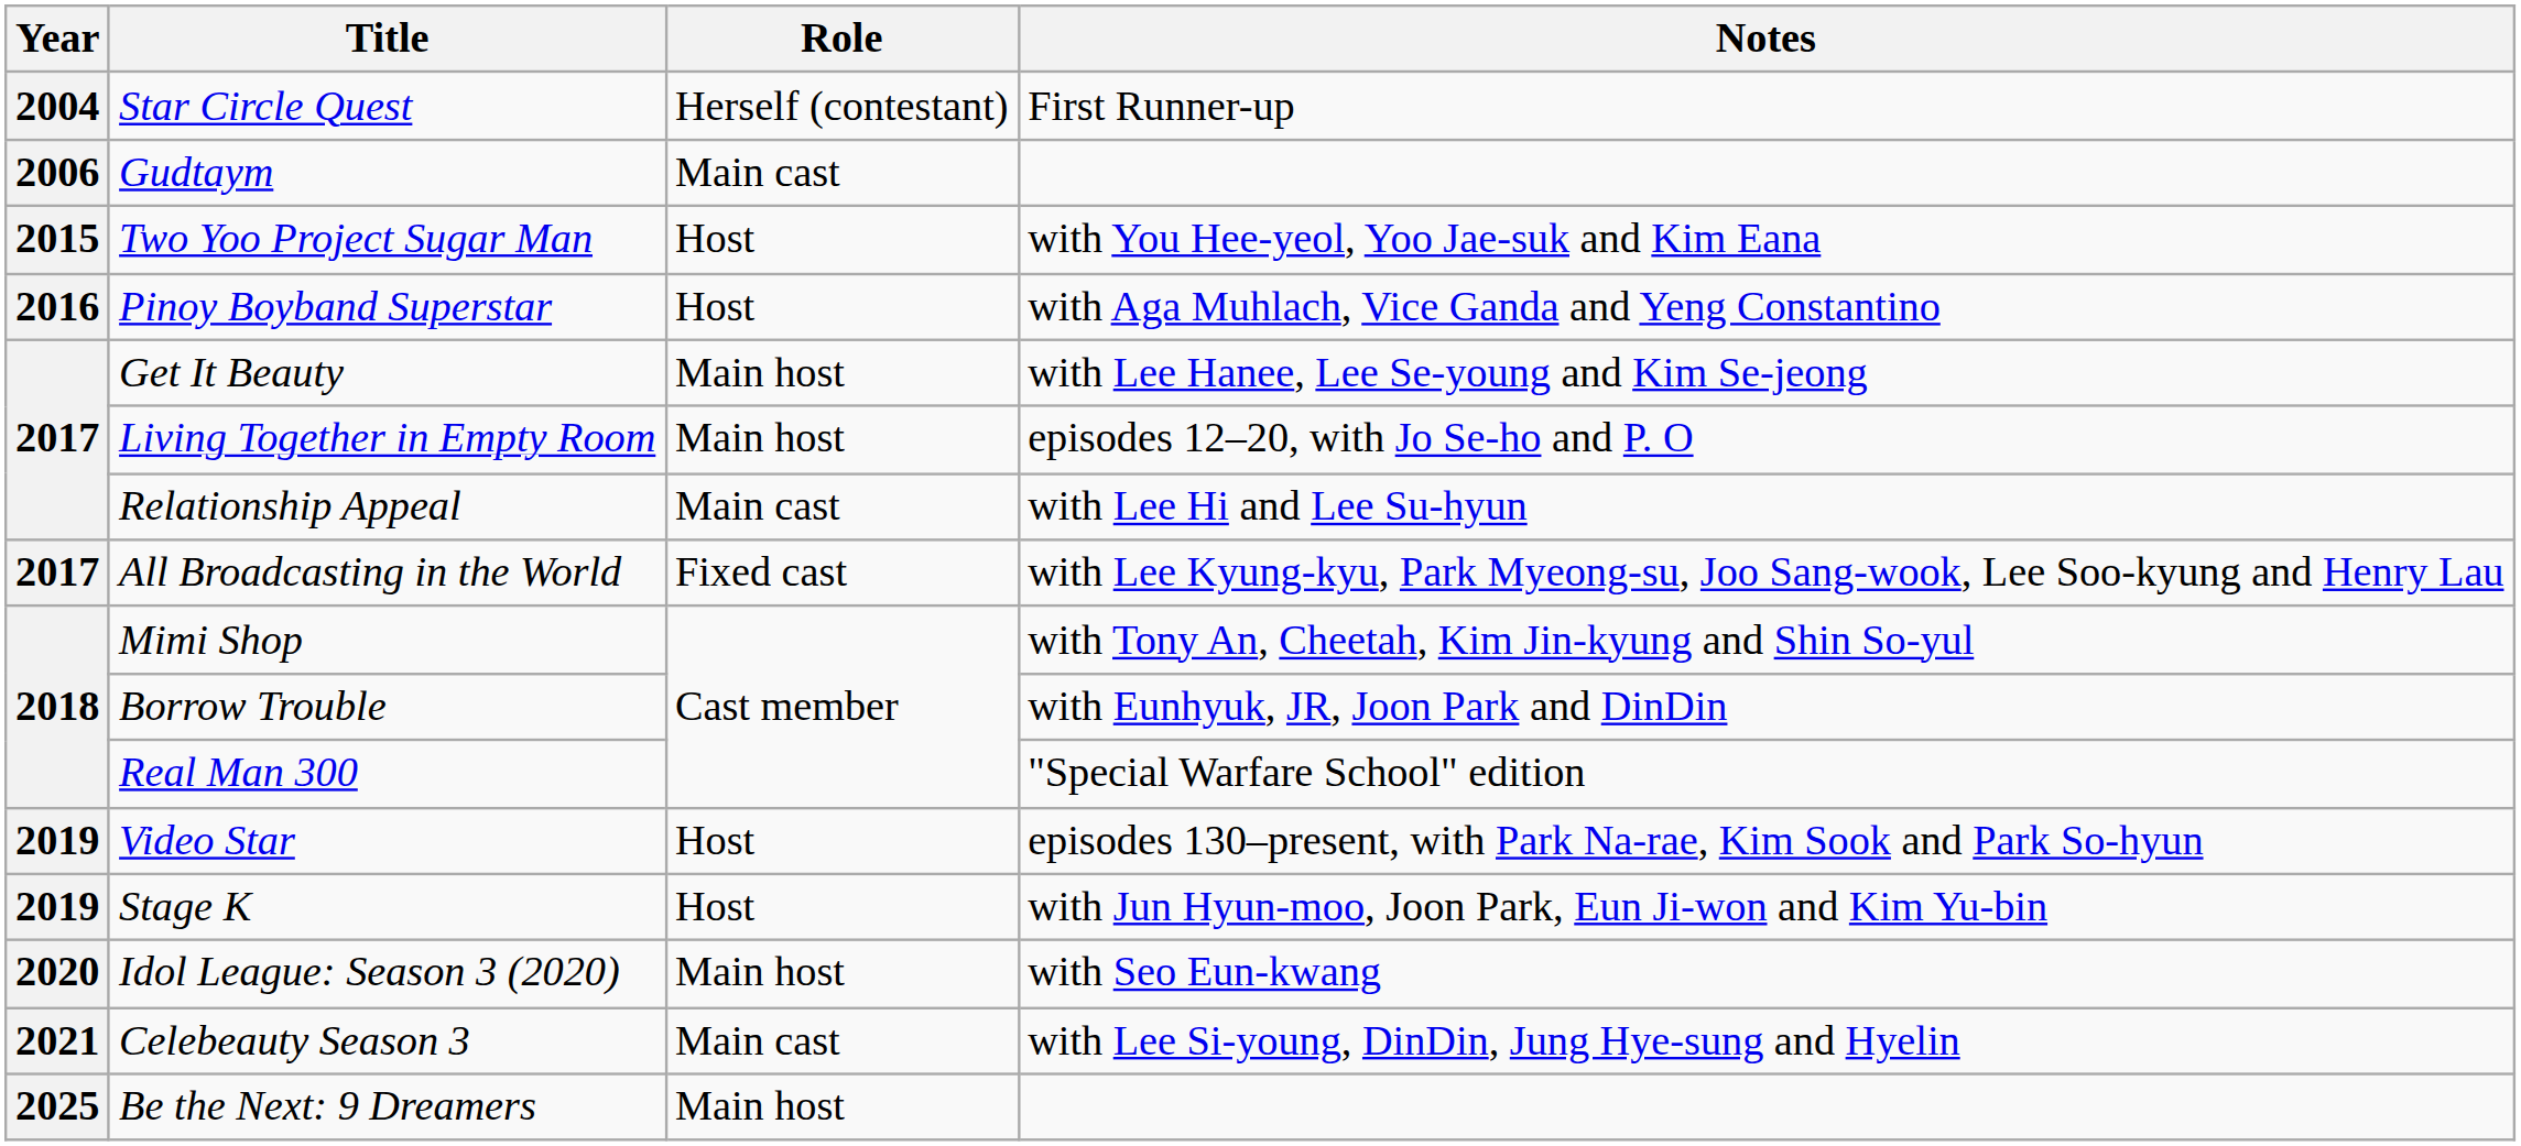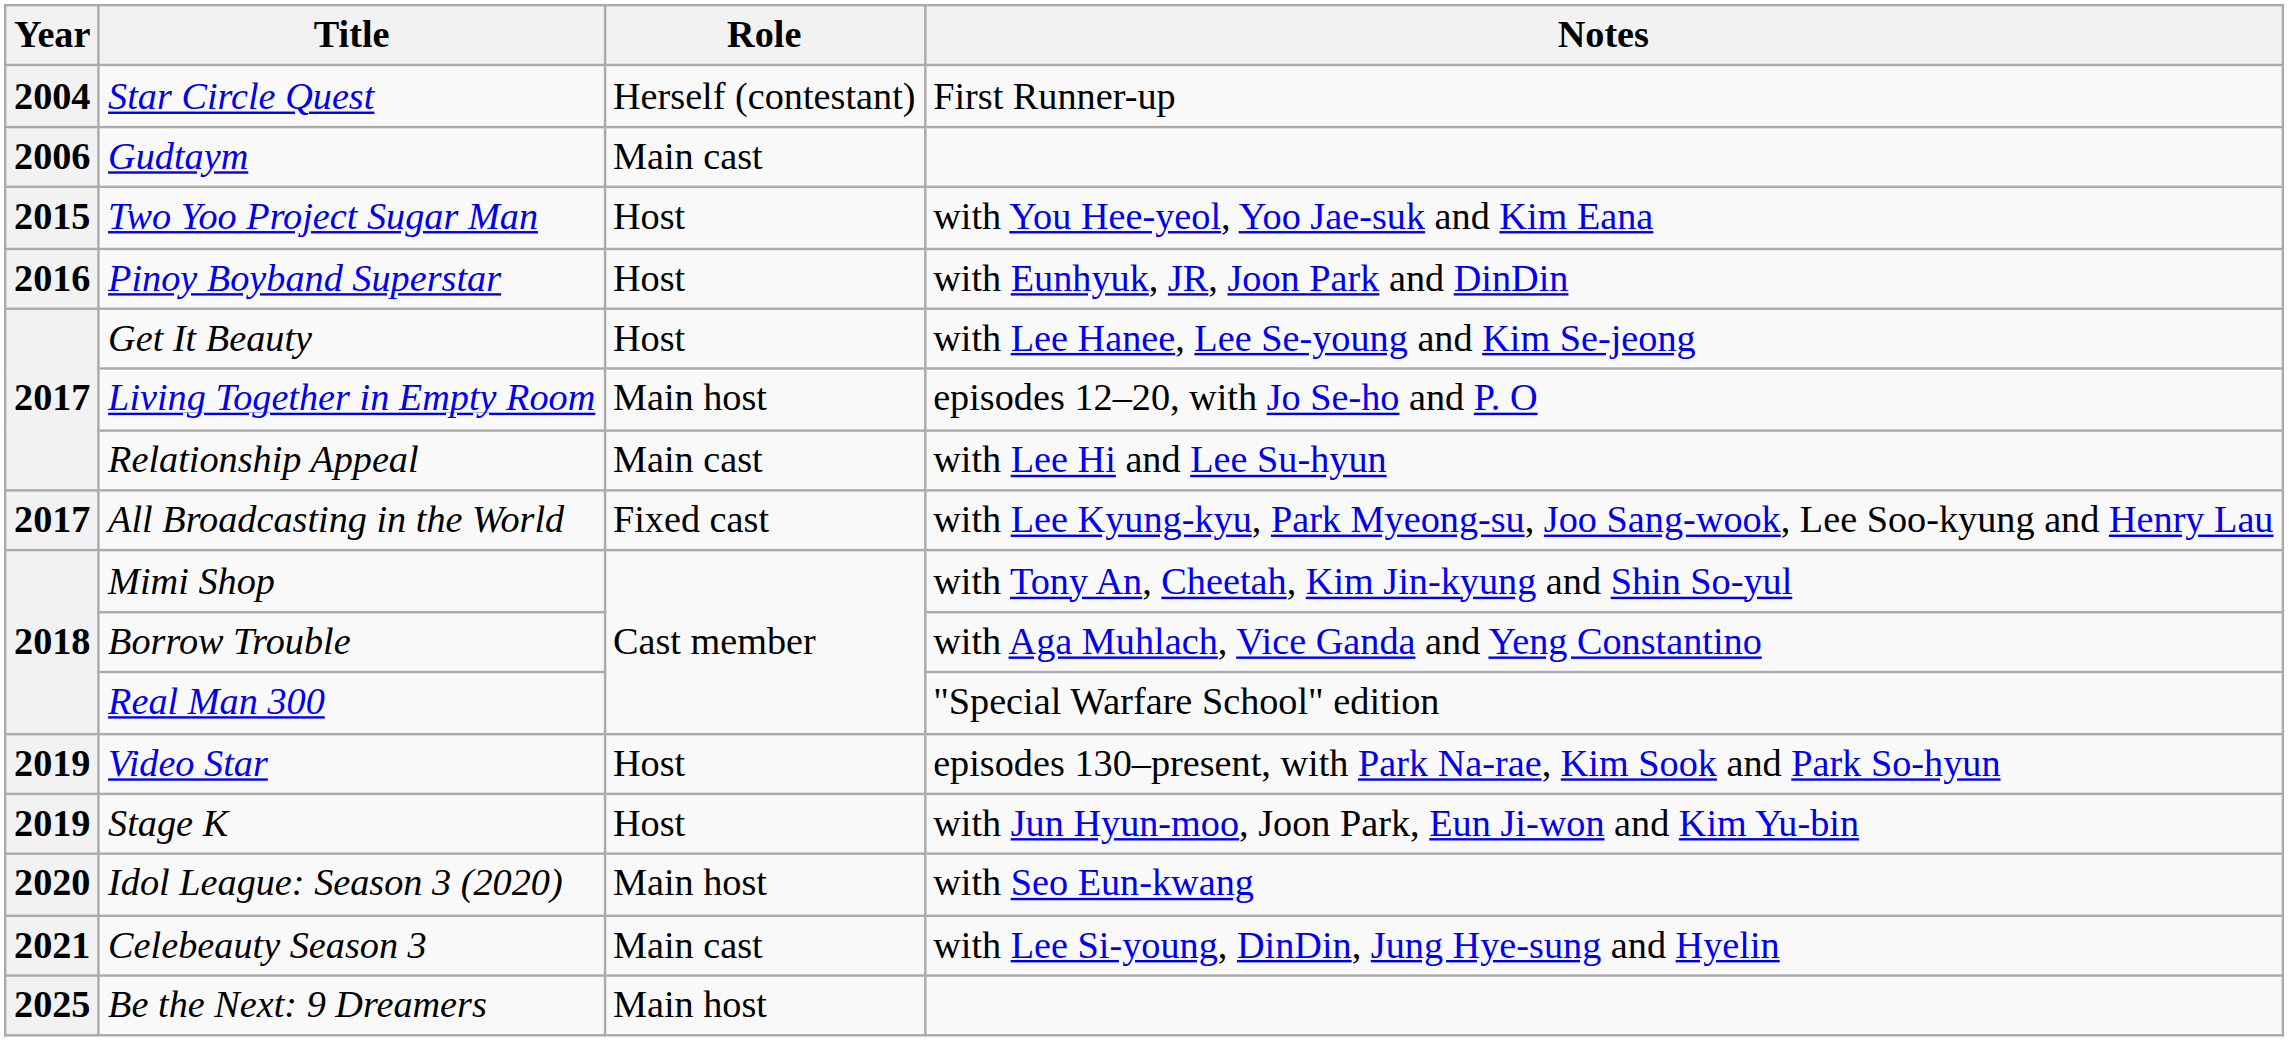 <table class="wikitable plainrowheaders">
 <tr>
 <th scope="col">Year</th>
 <th scope="col">Title</th>
 <th scope="col">Role</th>
 <th scope="col">Notes</th>
 </tr>
 <tr>
 <th scope="row">2004</th>
 <td><em><a href='#'>Star Circle Quest</a></em></td>
 <td>Herself (contestant)</td>
 <td>First Runner-up</td>
 </tr>
 <tr>
 <th scope="row">2006</th>
 <td><em><a href='#'>Gudtaym</a></em></td>
 <td>Main cast</td>
 <td></td>
 </tr>
 <tr>
 <th scope="row">2015</th>
 <td><em><a href='#'>Two Yoo Project Sugar Man</a></em></td>
 <td>Host</td>
 <td>with <a href='#'>You Hee-yeol</a>, <a href='#'>Yoo Jae-suk</a> and <a href='#'>Kim Eana</a></td>
 </tr>
 <tr>
 <th scope="row">2016</th>
 <td><em><a href='#'>Pinoy Boyband Superstar</a></em></td>
 <td>Host</td>
-<td>with <a href='#'>Aga Muhlach</a>, <a href='#'>Vice Ganda</a> and <a href='#'>Yeng Constantino</a></td>
+<td>with <a href='#'>Eunhyuk</a>, <a href='#'>JR</a>, <a href='#'>Joon Park</a> and <a href='#'>DinDin</a></td>
 </tr>
 <tr>
 <th scope="row" rowspan="3">2017</th>
 <td><em>Get It Beauty</em></td>
-<td>Main host</td>
+<td>Host</td>
 <td>with <a href='#'>Lee Hanee</a>, <a href='#'>Lee Se-young</a> and <a href='#'>Kim Se-jeong</a></td>
 </tr>
 <tr>
 <td><em><a href='#'>Living Together in Empty Room</a></em></td>
 <td>Main host</td>
 <td>episodes 12–20, with <a href='#'>Jo Se-ho</a> and <a href='#'>P. O</a></td>
 </tr>
 <tr>
 <td><em>Relationship Appeal</em></td>
 <td>Main cast</td>
 <td>with <a href='#'>Lee Hi</a> and <a href='#'>Lee Su-hyun</a></td>
 </tr>
 <tr>
 <th scope="row">2017</th>
 <td><em>All Broadcasting in the World</em></td>
 <td>Fixed cast</td>
 <td>with <a href='#'>Lee Kyung-kyu</a>, <a href='#'>Park Myeong-su</a>, <a href='#'>Joo Sang-wook</a>, Lee Soo-kyung and <a href='#'>Henry Lau</a></td>
 </tr>
 <tr>
 <th scope="row" rowspan="3">2018</th>
 <td><em>Mimi Shop</em></td>
 <td rowspan="3">Cast member</td>
 <td>with <a href='#'>Tony An</a>, <a href='#'>Cheetah</a>, <a href='#'>Kim Jin-kyung</a> and <a href='#'>Shin So-yul</a></td>
 </tr>
 <tr>
 <td><em>Borrow Trouble</em></td>
-<td>with <a href='#'>Eunhyuk</a>, <a href='#'>JR</a>, <a href='#'>Joon Park</a> and <a href='#'>DinDin</a></td>
+<td>with <a href='#'>Aga Muhlach</a>, <a href='#'>Vice Ganda</a> and <a href='#'>Yeng Constantino</a></td>
 </tr>
 <tr>
 <td><em><a href='#'>Real Man 300</a></em></td>
 <td>"Special Warfare School" edition</td>
 </tr>
 <tr>
 <th scope="row">2019</th>
 <td><em><a href='#'>Video Star</a></em></td>
 <td>Host</td>
 <td>episodes 130–present, with <a href='#'>Park Na-rae</a>, <a href='#'>Kim Sook</a> and <a href='#'>Park So-hyun</a></td>
 </tr>
 <tr>
 <th scope="row">2019</th>
 <td><em>Stage K</em></td>
 <td>Host</td>
 <td>with <a href='#'>Jun Hyun-moo</a>, Joon Park, <a href='#'>Eun Ji-won</a> and <a href='#'>Kim Yu-bin</a></td>
 </tr>
 <tr>
 <th scope="row">2020</th>
 <td><em>Idol League: Season 3 (2020)</em></td>
 <td>Main host</td>
 <td>with <a href='#'>Seo Eun-kwang</a></td>
 </tr>
 <tr>
 <th scope="row">2021</th>
 <td><em>Celebeauty Season 3</em></td>
 <td>Main cast</td>
 <td>with <a href='#'>Lee Si-young</a>, <a href='#'>DinDin</a>, <a href='#'>Jung Hye-sung</a> and <a href='#'>Hyelin</a></td>
 </tr>
 <tr>
 <th scope="row">2025</th>
 <td><em>Be the Next: 9 Dreamers</em></td>
 <td>Main host</td>
 <td></td>
 </tr>
 </table>
